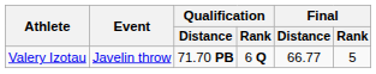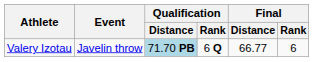 <table class="wikitable" style="font-size:90%">
 <tr>
 <th rowspan=2>Athlete</th>
 <th rowspan=2>Event</th>
 <th colspan=2>Qualification</th>
 <th colspan=2>Final</th>
 </tr>
 <tr style="font-size:95%">
 <th>Distance</th>
 <th>Rank</th>
 <th>Distance</th>
 <th>Rank</th>
 </tr>
 <tr align=center>
 <td align=left><a href='#'>Valery Izotau</a></td>
 <td align=left><a href='#'>Javelin throw</a></td>
-<td>71.70	<strong>PB</strong></td>
+<td style="background: lightblue;">71.70	<strong>PB</strong></td>
 <td>6 <strong>Q</strong></td>
 <td>66.77</td>
-<td>5</td>
+<td>6</td>
 </tr>
 </table>
